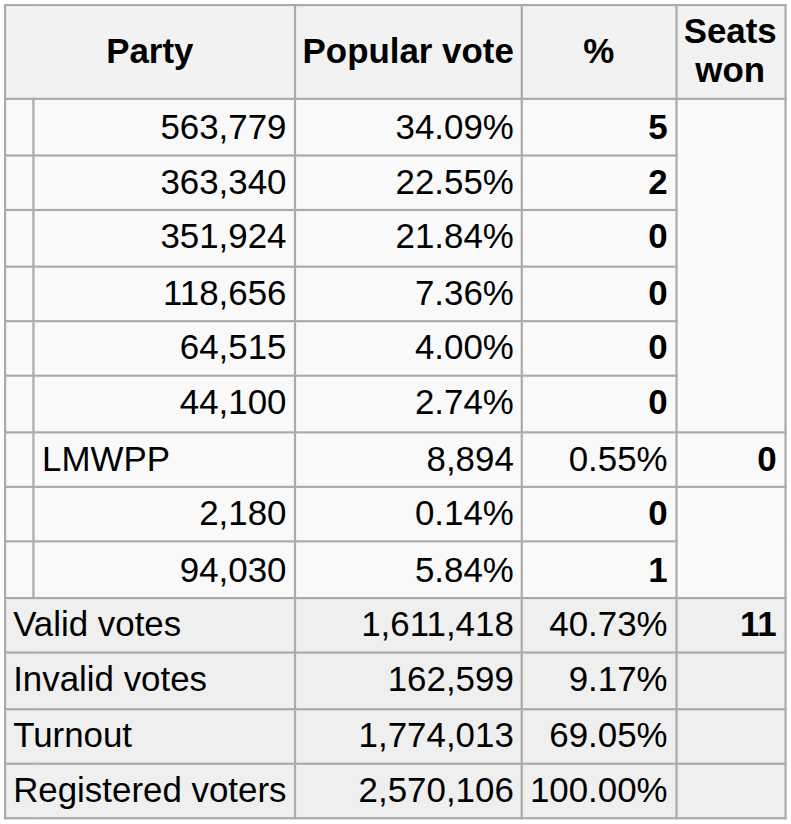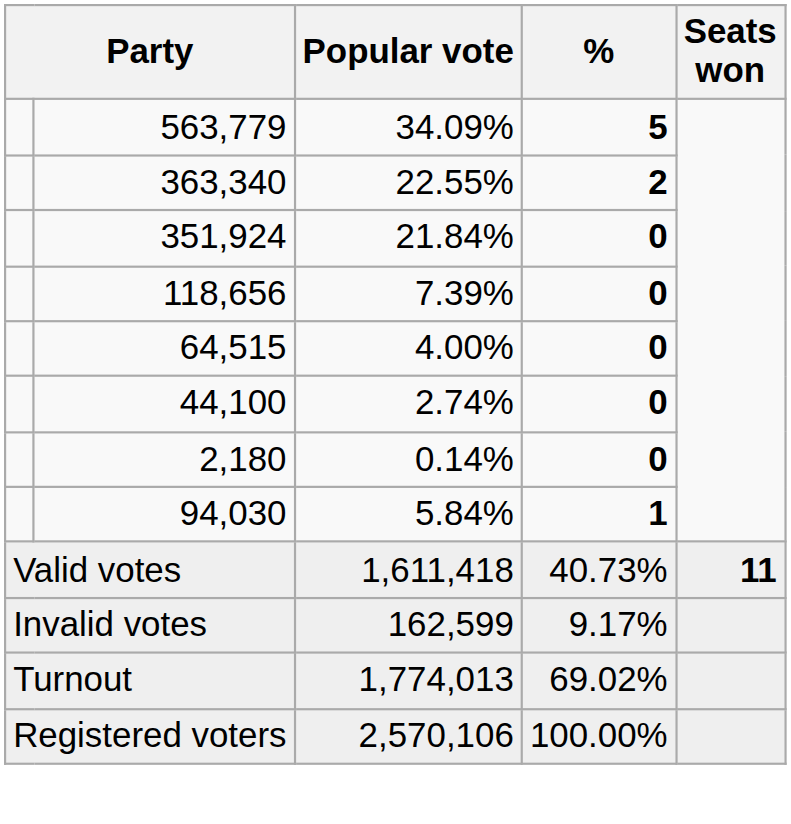 <table class=wikitable style="text-align:right">
 <tr>
 <th colspan=2>Party</th>
 <th>Popular vote</th>
 <th>%</th>
 <th>Seats<br>won</th>
 </tr>
 <tr>
 <td></td>
 <td>563,779</td>
 <td>34.09%</td>
 <td><strong>5</strong></td>
 </tr>
 <tr>
 <td></td>
 <td>363,340</td>
 <td>22.55%</td>
 <td><strong>2</strong></td>
 </tr>
 <tr>
 <td></td>
 <td>351,924</td>
 <td>21.84%</td>
 <td><strong>0</strong></td>
 </tr>
 <tr>
 <td></td>
 <td>118,656</td>
-<td>7.36%</td>
+<td>7.39%</td>
 <td><strong>0</strong></td>
 </tr>
 <tr>
 <td></td>
 <td>64,515</td>
 <td>4.00%</td>
 <td><strong>0</strong></td>
 </tr>
 <tr>
 <td></td>
 <td>44,100</td>
 <td>2.74%</td>
-<td><strong>0</strong></td>
-</tr>
-<tr>
-<td></td>
-<td align=left>LMWPP</td>
-<td>8,894</td>
-<td>0.55%</td>
 <td><strong>0</strong></td>
 </tr>
 <tr>
 <td></td>
 <td>2,180</td>
 <td>0.14%</td>
 <td><strong>0</strong></td>
 </tr>
 <tr>
 <td></td>
 <td>94,030</td>
 <td>5.84%</td>
 <td><strong>1</strong></td>
 </tr>
 <tr bgcolor=#efefef>
 <td align=left colspan=2>Valid votes</td>
 <td>1,611,418</td>
 <td>40.73%</td>
 <td><strong>11</strong></td>
 </tr>
 <tr bgcolor=#efefef>
 <td align=left colspan=2>Invalid votes</td>
 <td>162,599</td>
 <td>9.17%</td>
 <td></td>
 </tr>
 <tr bgcolor=#efefef>
 <td align=left colspan=2>Turnout</td>
 <td>1,774,013</td>
-<td>69.05%</td>
+<td>69.02%</td>
 <td></td>
 </tr>
 <tr bgcolor=#efefef>
 <td align=left colspan=2>Registered voters</td>
 <td>2,570,106</td>
 <td>100.00%</td>
 <td></td>
 </tr>
 </table>
